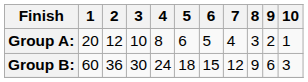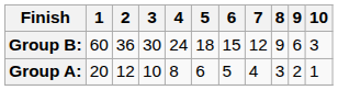 <table class="wikitable">
 <tr>
 <th>Finish</th>
 <th>1</th>
 <th>2</th>
 <th>3</th>
 <th>4</th>
 <th>5</th>
 <th>6</th>
 <th>7</th>
 <th>8</th>
 <th>9</th>
 <th>10</th>
 </tr>
 <tr>
+<th>Group B:</th>
+<td>60</td>
+<td>36</td>
+<td>30</td>
+<td>24</td>
+<td>18</td>
+<td>15</td>
+<td>12</td>
+<td>9</td>
+<td>6</td>
+<td>3</td>
+</tr>
+<tr>
 <th>Group A:</th>
 <td>20</td>
 <td>12</td>
 <td>10</td>
 <td>8</td>
 <td>6</td>
 <td>5</td>
 <td>4</td>
 <td>3</td>
 <td>2</td>
 <td>1</td>
 </tr>
 <tr>
-<th>Group B:</th>
-<td>60</td>
-<td>36</td>
-<td>30</td>
-<td>24</td>
-<td>18</td>
-<td>15</td>
-<td>12</td>
-<td>9</td>
-<td>6</td>
-<td>3</td>
-</tr>
-<tr>
 </tr>
 </table>
